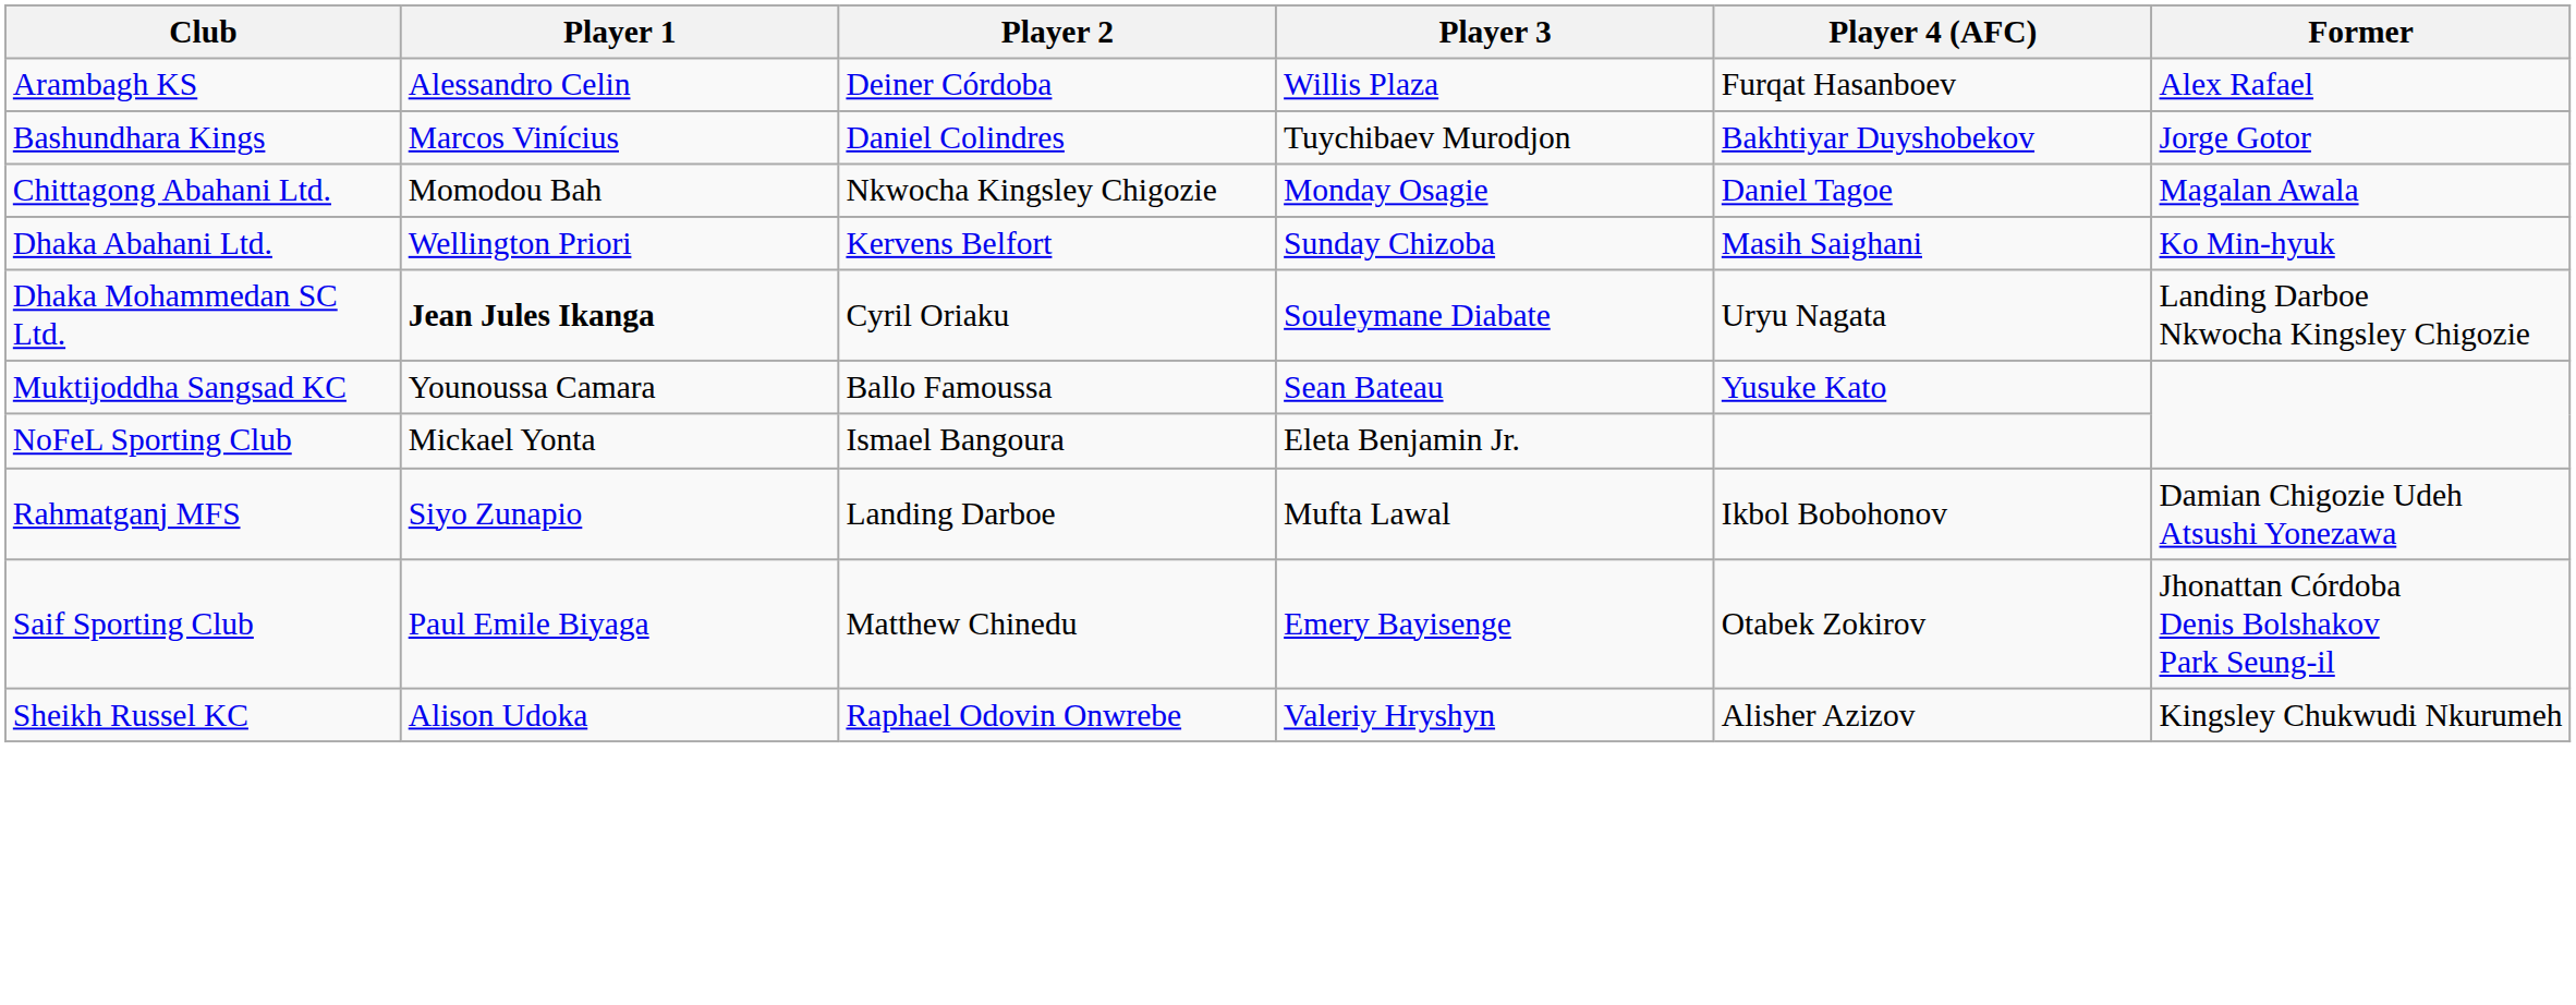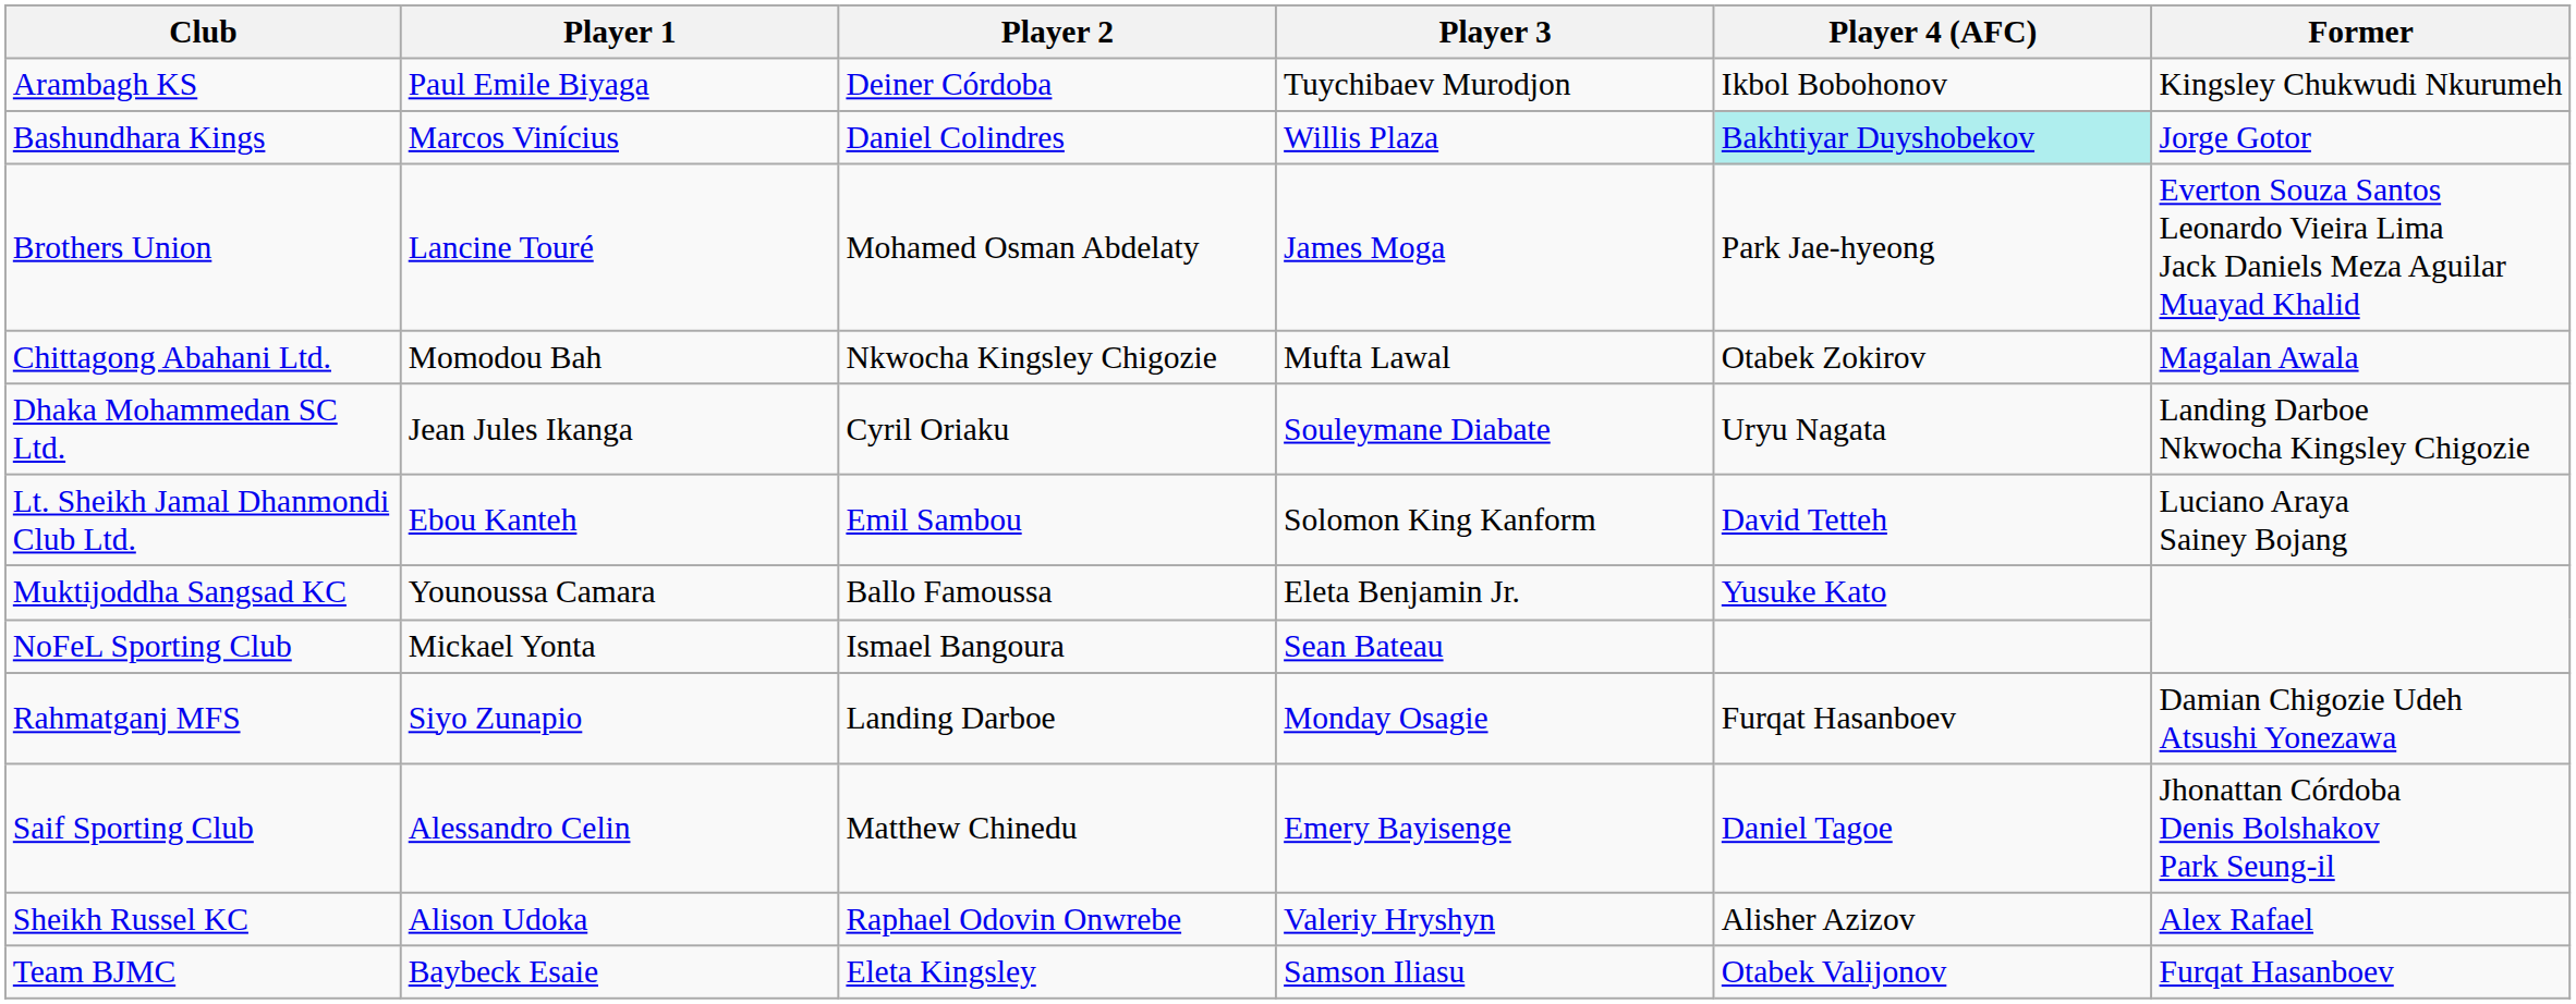 <table class="wikitable" style="font-size:95%;">
 <tr>
 <th width="180">Club</th>
 <th width="200">Player 1</th>
 <th width="200">Player 2</th>
 <th width="200">Player 3</th>
 <th width="200">Player 4 (AFC)</th>
 <th>Former</th>
 </tr>
 <tr>
 <td><a href='#'>Arambagh KS</a></td>
-<td> <a href='#'>Alessandro Celin</a></td>
+<td> <a href='#'>Paul Emile Biyaga</a></td>
 <td> <a href='#'>Deiner Córdoba</a></td>
-<td> <a href='#'>Willis Plaza</a></td>
-<td> Furqat Hasanboev</td>
-<td> <a href='#'>Alex Rafael</a></td>
+<td> Tuychibaev Murodjon</td>
+<td> Ikbol Bobohonov</td>
+<td> Kingsley Chukwudi Nkurumeh</td>
 </tr>
 <tr>
 <td><a href='#'>Bashundhara Kings</a></td>
 <td> <a href='#'>Marcos Vinícius</a></td>
 <td> <a href='#'>Daniel Colindres</a></td>
-<td> Tuychibaev Murodjon</td>
-<td> <a href='#'>Bakhtiyar Duyshobekov</a></td>
+<td> <a href='#'>Willis Plaza</a></td>
+<td style="background: paleturquoise;"> <a href='#'>Bakhtiyar Duyshobekov</a></td>
 <td> <a href='#'>Jorge Gotor</a></td>
+</tr>
+<tr>
+<td><a href='#'>Brothers Union</a></td>
+<td> <a href='#'>Lancine Touré</a></td>
+<td> Mohamed Osman Abdelaty</td>
+<td> <a href='#'>James Moga</a></td>
+<td> Park Jae-hyeong</td>
+<td> <a href='#'>Everton Souza Santos</a> <br> Leonardo Vieira Lima   <br> Jack Daniels Meza Aguilar  <br>  <a href='#'>Muayad Khalid</a></td>
 </tr>
 <tr>
 <td><a href='#'>Chittagong Abahani Ltd.</a></td>
 <td> Momodou Bah</td>
 <td> Nkwocha Kingsley Chigozie</td>
-<td> <a href='#'>Monday Osagie</a></td>
-<td> <a href='#'>Daniel Tagoe</a></td>
+<td> Mufta Lawal</td>
+<td> Otabek Zokirov</td>
 <td> <a href='#'>Magalan Awala</a></td>
 </tr>
 <tr>
-<td><a href='#'>Dhaka Abahani Ltd.</a></td>
-<td> <a href='#'>Wellington Priori</a></td>
-<td> <a href='#'>Kervens Belfort</a></td>
-<td> <a href='#'>Sunday Chizoba</a></td>
-<td> <a href='#'>Masih Saighani</a></td>
-<td> <a href='#'>Ko Min-hyuk</a><br></td>
-</tr>
-<tr>
 <td><a href='#'>Dhaka Mohammedan SC Ltd.</a></td>
-<td><strong> Jean Jules Ikanga</strong></td>
+<td> Jean Jules Ikanga</td>
 <td> Cyril Oriaku</td>
 <td> <a href='#'>Souleymane Diabate</a></td>
 <td> Uryu Nagata</td>
 <td> Landing Darboe <br>  Nkwocha Kingsley Chigozie</td>
 </tr>
 <tr>
+<td><a href='#'>Lt. Sheikh Jamal Dhanmondi Club Ltd.</a></td>
+<td> <a href='#'>Ebou Kanteh</a></td>
+<td> <a href='#'>Emil Sambou</a></td>
+<td> Solomon King Kanform</td>
+<td> <a href='#'>David Tetteh</a></td>
+<td> Luciano Araya <br>  Sainey Bojang</td>
+</tr>
+<tr>
 <td><a href='#'>Muktijoddha Sangsad KC</a></td>
 <td> Younoussa Camara</td>
 <td> Ballo Famoussa</td>
-<td> <a href='#'>Sean Bateau</a></td>
+<td> Eleta Benjamin Jr.</td>
 <td> <a href='#'>Yusuke Kato</a></td>
 </tr>
 <tr>
 <td><a href='#'>NoFeL Sporting Club</a></td>
 <td> Mickael Yonta</td>
 <td> Ismael Bangoura</td>
-<td> Eleta Benjamin Jr.</td>
+<td> <a href='#'>Sean Bateau</a></td>
 <td></td>
 </tr>
 <tr>
 <td><a href='#'>Rahmatganj MFS</a></td>
 <td> <a href='#'>Siyo Zunapio</a></td>
 <td> Landing Darboe</td>
-<td> Mufta Lawal</td>
-<td> Ikbol Bobohonov</td>
+<td> <a href='#'>Monday Osagie</a></td>
+<td> Furqat Hasanboev</td>
 <td> Damian Chigozie Udeh<br>  <a href='#'>Atsushi Yonezawa</a></td>
 </tr>
 <tr>
 <td><a href='#'>Saif Sporting Club</a></td>
-<td> <a href='#'>Paul Emile Biyaga</a></td>
+<td> <a href='#'>Alessandro Celin</a></td>
 <td> Matthew Chinedu</td>
 <td> <a href='#'>Emery Bayisenge</a></td>
-<td> Otabek Zokirov</td>
+<td> <a href='#'>Daniel Tagoe</a></td>
 <td> Jhonattan Córdoba<br>  <a href='#'>Denis Bolshakov</a><br> <a href='#'>Park Seung-il</a> </td>
 </tr>
 <tr>
 <td><a href='#'>Sheikh Russel KC</a></td>
 <td> <a href='#'>Alison Udoka</a></td>
 <td> <a href='#'>Raphael Odovin Onwrebe</a></td>
 <td> <a href='#'>Valeriy Hryshyn</a></td>
 <td> Alisher Azizov</td>
-<td> Kingsley Chukwudi Nkurumeh</td>
+<td> <a href='#'>Alex Rafael</a></td>
+</tr>
+<tr>
+<td><a href='#'>Team BJMC</a></td>
+<td> <a href='#'>Baybeck Esaie</a></td>
+<td> <a href='#'>Eleta Kingsley</a></td>
+<td> <a href='#'>Samson Iliasu</a></td>
+<td> <a href='#'>Otabek Valijonov</a></td>
+<td> <a href='#'>Furqat Hasanboev</a></td>
 </tr>
 </table>
